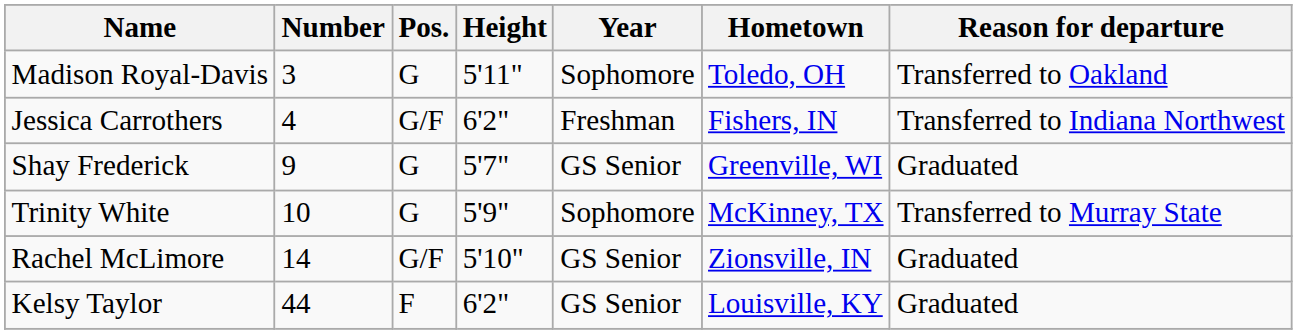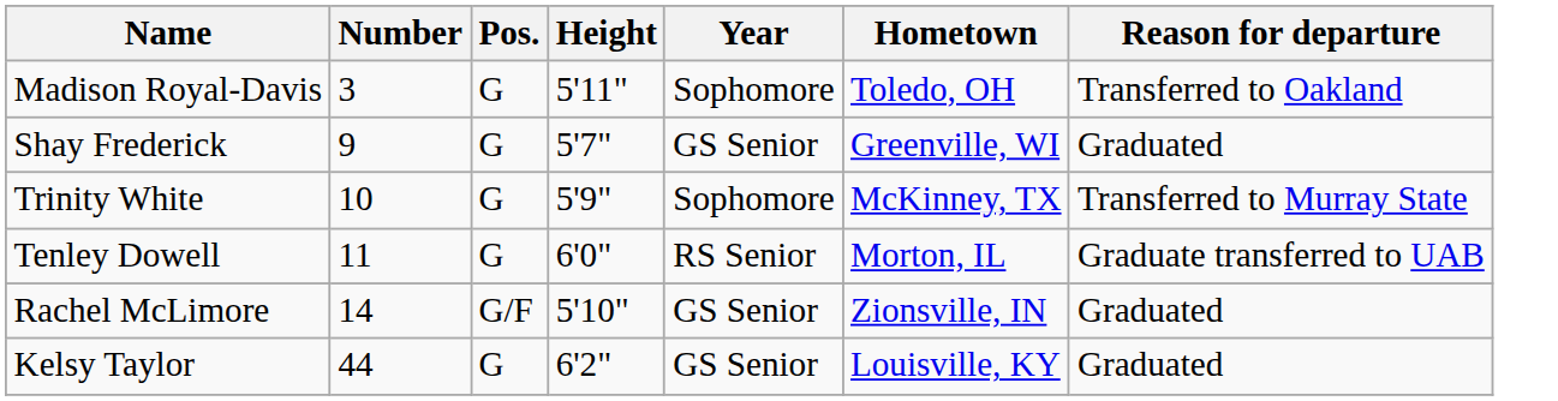 <table class="wikitable sortable" border="1">
 <tr>
 <th>Name</th>
 <th>Number</th>
 <th>Pos.</th>
 <th>Height</th>
 <th>Year</th>
 <th>Hometown</th>
 <th class="unsortable">Reason for departure</th>
 </tr>
 <tr>
 <td>Madison Royal-Davis</td>
 <td>3</td>
 <td>G</td>
 <td>5'11"</td>
 <td>Sophomore</td>
 <td><a href='#'>Toledo, OH</a></td>
 <td>Transferred to <a href='#'>Oakland</a></td>
 </tr>
 <tr>
-<td>Jessica Carrothers</td>
-<td>4</td>
-<td>G/F</td>
-<td>6'2"</td>
-<td>Freshman</td>
-<td><a href='#'>Fishers, IN</a></td>
-<td>Transferred to <a href='#'>Indiana Northwest</a></td>
-</tr>
-<tr>
 <td>Shay Frederick</td>
 <td>9</td>
 <td>G</td>
 <td>5'7"</td>
 <td>GS Senior</td>
 <td><a href='#'>Greenville, WI</a></td>
 <td>Graduated</td>
 </tr>
 <tr>
 <td>Trinity White</td>
 <td>10</td>
 <td>G</td>
 <td>5'9"</td>
 <td>Sophomore</td>
 <td><a href='#'>McKinney, TX</a></td>
 <td>Transferred to <a href='#'>Murray State</a></td>
 </tr>
 <tr>
+<td>Tenley Dowell</td>
+<td>11</td>
+<td>G</td>
+<td>6'0"</td>
+<td>RS Senior</td>
+<td><a href='#'>Morton, IL</a></td>
+<td>Graduate transferred to <a href='#'>UAB</a></td>
+</tr>
+<tr>
 <td>Rachel McLimore</td>
 <td>14</td>
 <td>G/F</td>
 <td>5'10"</td>
 <td>GS Senior</td>
 <td><a href='#'>Zionsville, IN</a></td>
 <td>Graduated</td>
 </tr>
 <tr>
 <td>Kelsy Taylor</td>
 <td>44</td>
-<td>F</td>
+<td>G</td>
 <td>6'2"</td>
 <td>GS Senior</td>
 <td><a href='#'>Louisville, KY</a></td>
 <td>Graduated</td>
 </tr>
 </table>
